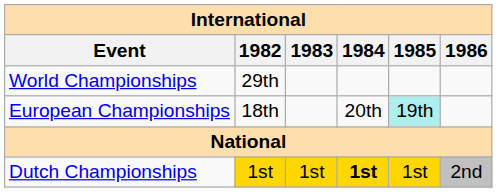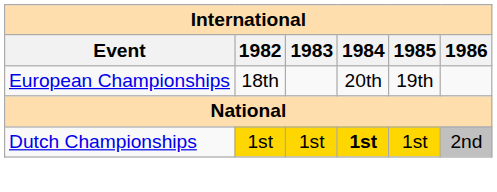 <table class="wikitable" style="text-align:center">
 <tr>
 <th style="background-color: #ffdead; " colspan=6 align=center>International</th>
 </tr>
 <tr>
 <th>Event</th>
 <th>1982</th>
 <th>1983</th>
 <th>1984</th>
 <th>1985</th>
 <th>1986</th>
 </tr>
 <tr>
-<td align=left><a href='#'>World Championships</a></td>
-<td>29th</td>
-<td></td>
-<td></td>
-<td></td>
-<td></td>
-</tr>
-<tr>
 <td align=left><a href='#'>European Championships</a></td>
 <td>18th</td>
 <td></td>
 <td>20th</td>
-<td style="background: paleturquoise;">19th</td>
+<td>19th</td>
 <td></td>
 </tr>
 <tr>
 <th style="background-color: #ffdead; " colspan=6 align=center>National</th>
 </tr>
 <tr>
 <td align=left><a href='#'>Dutch Championships</a></td>
 <td bgcolor=gold>1st</td>
 <td bgcolor=gold>1st</td>
 <td bgcolor=gold><strong>1st</strong></td>
 <td bgcolor=gold>1st</td>
 <td bgcolor=silver>2nd</td>
 </tr>
 </table>
